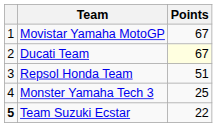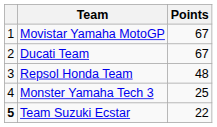 <table class="wikitable" style="font-size: 95%;">
 <tr>
 <th></th>
 <th>Team</th>
 <th>Points</th>
 </tr>
 <tr>
 <td align=center>1</td>
 <td> <a href='#'>Movistar Yamaha MotoGP</a></td>
 <td align=right>67</td>
 </tr>
 <tr>
 <td align=center>2</td>
 <td> <a href='#'>Ducati Team</a></td>
-<td align=right style="background: lightyellow;">67</td>
+<td align=right>67</td>
 </tr>
 <tr>
 <td align=center>3</td>
 <td> <a href='#'>Repsol Honda Team</a></td>
-<td align=right>51</td>
+<td align=right>48</td>
 </tr>
 <tr>
 <td align=center>4</td>
 <td> <a href='#'>Monster Yamaha Tech 3</a></td>
 <td align=right>25</td>
 </tr>
 <tr>
 <td align=center><strong>5</strong></td>
 <td> <a href='#'>Team Suzuki Ecstar</a></td>
 <td align=right>22</td>
 </tr>
 </table>
